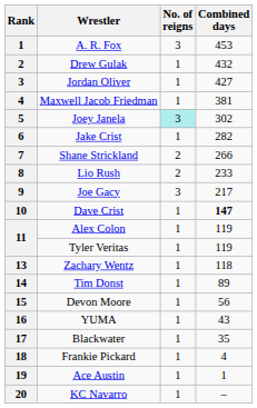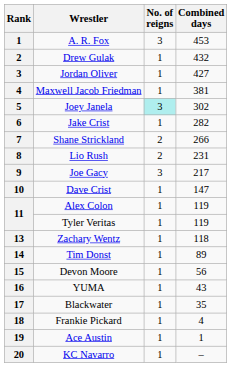 <table class="wikitable sortable" style="text-align: center">
 <tr>
 <th>Rank</th>
 <th>Wrestler</th>
 <th>No. of<br>reigns</th>
 <th>Combined<br>days</th>
 </tr>
 <tr>
 <th>1</th>
 <td><a href='#'>A. R. Fox</a></td>
 <td>3</td>
 <td>453</td>
 </tr>
 <tr>
 <th>2</th>
 <td><a href='#'>Drew Gulak</a></td>
 <td>1</td>
 <td>432</td>
 </tr>
 <tr>
 <th>3</th>
 <td><a href='#'>Jordan Oliver</a></td>
 <td>1</td>
 <td>427</td>
 </tr>
 <tr>
 <th>4</th>
 <td><a href='#'>Maxwell Jacob Friedman</a></td>
 <td>1</td>
 <td>381</td>
 </tr>
 <tr>
 <th>5</th>
 <td><a href='#'>Joey Janela</a></td>
 <td style="background: paleturquoise;">3</td>
 <td>302</td>
 </tr>
 <tr>
 <th>6</th>
 <td><a href='#'>Jake Crist</a></td>
 <td>1</td>
 <td>282</td>
 </tr>
 <tr>
 <th>7</th>
 <td><a href='#'>Shane Strickland</a></td>
 <td>2</td>
 <td>266</td>
 </tr>
 <tr>
 <th>8</th>
 <td><a href='#'>Lio Rush</a></td>
 <td>2</td>
-<td>233</td>
+<td>231</td>
 </tr>
 <tr>
 <th>9</th>
 <td><a href='#'>Joe Gacy</a></td>
 <td>3</td>
 <td>217</td>
 </tr>
 <tr>
 <th>10</th>
 <td><a href='#'>Dave Crist</a></td>
 <td>1</td>
-<td><strong>147</strong></td>
+<td>147</td>
 </tr>
 <tr>
 <th rowspan=2>11</th>
 <td><a href='#'>Alex Colon</a></td>
 <td>1</td>
 <td>119</td>
 </tr>
 <tr>
 <td>Tyler Veritas</td>
 <td>1</td>
 <td>119</td>
 </tr>
 <tr>
 <th>13</th>
 <td><a href='#'>Zachary Wentz</a></td>
 <td>1</td>
 <td>118</td>
 </tr>
 <tr>
 <th>14</th>
 <td><a href='#'>Tim Donst</a></td>
 <td>1</td>
 <td>89</td>
 </tr>
 <tr>
 <th>15</th>
 <td>Devon Moore</td>
 <td>1</td>
 <td>56</td>
 </tr>
 <tr>
 <th>16</th>
 <td>YUMA</td>
 <td>1</td>
 <td>43</td>
 </tr>
 <tr>
 <th>17</th>
 <td>Blackwater</td>
 <td>1</td>
 <td>35</td>
 </tr>
 <tr>
 <th>18</th>
 <td>Frankie Pickard</td>
 <td>1</td>
 <td>4</td>
 </tr>
 <tr>
 <th>19</th>
 <td><a href='#'>Ace Austin</a></td>
 <td>1</td>
 <td>1</td>
 </tr>
 <tr>
 <th>20</th>
 <td><a href='#'>KC Navarro</a></td>
 <td>1</td>
 <td>–</td>
 </tr>
 </table>
